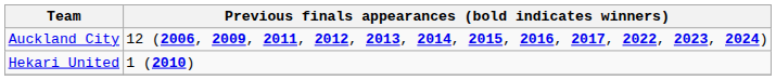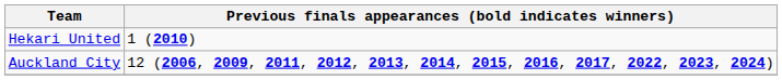 <table class="wikitable">
 <tr>
 <th>Team</th>
 <th>Previous finals appearances (bold indicates winners)</th>
 </tr>
 <tr>
+<td> <a href='#'>Hekari United</a></td>
+<td>1 (<strong><a href='#'>2010</a></strong>)</td>
+</tr>
+<tr>
 <td> <a href='#'>Auckland City</a></td>
 <td>12 (<strong><a href='#'>2006</a></strong>, <strong><a href='#'>2009</a></strong>, <strong><a href='#'>2011</a></strong>, <strong><a href='#'>2012</a></strong>, <strong><a href='#'>2013</a></strong>, <strong><a href='#'>2014</a></strong>, <strong><a href='#'>2015</a></strong>, <strong><a href='#'>2016</a></strong>, <strong><a href='#'>2017</a></strong>, <strong><a href='#'>2022</a></strong>, <strong><a href='#'>2023</a></strong>, <strong><a href='#'>2024</a></strong>)</td>
 </tr>
 <tr>
-<td> <a href='#'>Hekari United</a></td>
-<td>1 (<strong><a href='#'>2010</a></strong>)</td>
-</tr>
-<tr>
 </tr>
 </table>
